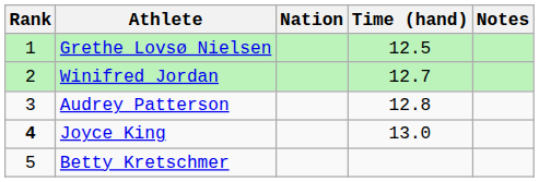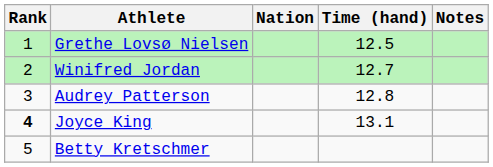 <table class="wikitable sortable" style="text-align:center">
 <tr>
 <th>Rank</th>
 <th>Athlete</th>
 <th>Nation</th>
 <th>Time (hand)</th>
 <th>Notes</th>
 </tr>
 <tr bgcolor=#bbf3bb>
 <td>1</td>
 <td align=left><a href='#'>Grethe Lovsø Nielsen</a></td>
 <td align=left></td>
 <td>12.5</td>
 <td></td>
 </tr>
 <tr bgcolor=#bbf3bb>
 <td>2</td>
 <td align=left><a href='#'>Winifred Jordan</a></td>
 <td align=left></td>
 <td>12.7</td>
 <td></td>
 </tr>
 <tr>
 <td>3</td>
 <td align=left><a href='#'>Audrey Patterson</a></td>
 <td align=left></td>
 <td>12.8</td>
 <td></td>
 </tr>
 <tr>
 <td><strong>4</strong></td>
 <td align=left><a href='#'>Joyce King</a></td>
 <td align=left></td>
-<td>13.0</td>
+<td>13.1</td>
 <td></td>
 </tr>
 <tr>
 <td>5</td>
 <td align=left><a href='#'>Betty Kretschmer</a></td>
 <td align=left></td>
 <td></td>
 <td></td>
 </tr>
 </table>
